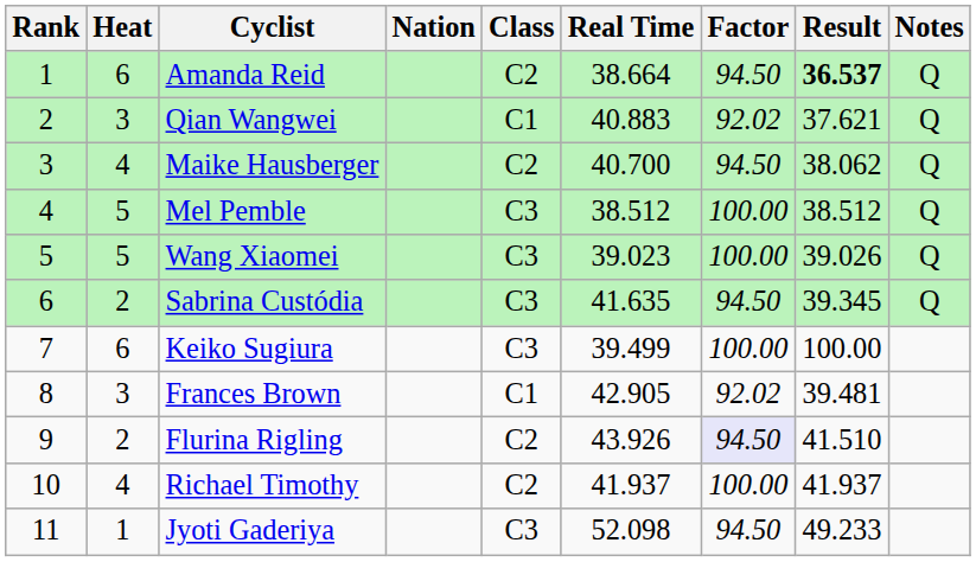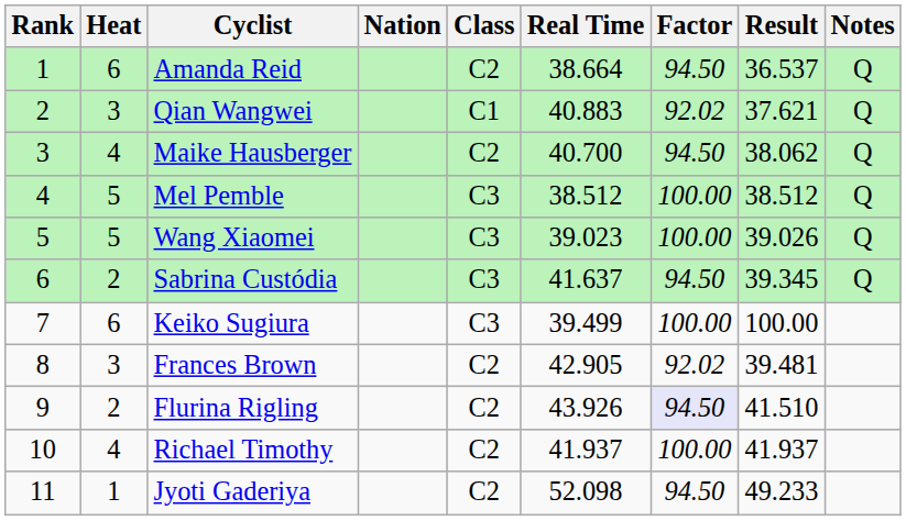 <table class="wikitable sortable" style="text-align:center;">
 <tr>
 <th>Rank</th>
 <th>Heat</th>
 <th>Cyclist</th>
 <th>Nation</th>
 <th>Class</th>
 <th>Real Time</th>
 <th>Factor</th>
 <th>Result</th>
 <th>Notes</th>
 </tr>
 <tr bgcolor=bbf3bb>
 <td>1</td>
 <td>6</td>
 <td align=left><a href='#'>Amanda Reid</a></td>
 <td align=left></td>
 <td>C2</td>
 <td>38.664</td>
 <td><em>94.50</em></td>
-<td><strong>36.537</strong></td>
+<td>36.537</td>
 <td>Q</td>
 </tr>
 <tr bgcolor=bbf3bb>
 <td>2</td>
 <td>3</td>
 <td align=left><a href='#'>Qian Wangwei</a></td>
 <td align=left></td>
 <td>C1</td>
 <td>40.883 </td>
 <td><em>92.02</em></td>
 <td>37.621</td>
 <td>Q</td>
 </tr>
 <tr bgcolor=bbf3bb>
 <td>3</td>
 <td>4</td>
 <td align=left><a href='#'>Maike Hausberger</a></td>
 <td align=left></td>
 <td>C2</td>
 <td>40.700</td>
 <td><em>94.50</em></td>
 <td>38.062</td>
 <td>Q</td>
 </tr>
 <tr bgcolor=bbf3bb>
 <td>4</td>
 <td>5</td>
 <td align=left><a href='#'>Mel Pemble</a></td>
 <td align=left></td>
 <td>C3</td>
 <td>38.512 </td>
 <td><em>100.00</em></td>
 <td>38.512</td>
 <td>Q</td>
 </tr>
 <tr bgcolor=bbf3bb>
 <td>5</td>
 <td>5</td>
 <td align=left><a href='#'>Wang Xiaomei</a></td>
 <td align=left></td>
 <td>C3</td>
 <td>39.023</td>
 <td><em>100.00</em></td>
 <td>39.026</td>
 <td>Q</td>
 </tr>
 <tr bgcolor=bbf3bb>
 <td>6</td>
 <td>2</td>
 <td align=left><a href='#'>Sabrina Custódia</a></td>
 <td align=left></td>
 <td>C3</td>
-<td>41.635</td>
+<td>41.637</td>
 <td><em>94.50</em></td>
 <td>39.345</td>
 <td>Q</td>
 </tr>
 <tr>
 <td>7</td>
 <td>6</td>
 <td align=left><a href='#'>Keiko Sugiura</a></td>
 <td align=left></td>
 <td>C3</td>
 <td>39.499</td>
 <td><em>100.00</em></td>
 <td>100.00</td>
 <td></td>
 </tr>
 <tr>
 <td>8</td>
 <td>3</td>
 <td align=left><a href='#'>Frances Brown</a></td>
 <td align=left></td>
-<td>C1</td>
+<td>C2</td>
 <td>42.905</td>
 <td><em>92.02</em></td>
 <td>39.481</td>
 <td></td>
 </tr>
 <tr>
 <td>9</td>
 <td>2</td>
 <td align=left><a href='#'>Flurina Rigling</a></td>
 <td align=left></td>
 <td>C2</td>
 <td>43.926</td>
 <td style="background: lavender;"><em>94.50</em></td>
 <td>41.510</td>
 <td></td>
 </tr>
 <tr>
 <td>10</td>
 <td>4</td>
 <td align=left><a href='#'>Richael Timothy</a></td>
 <td align=left></td>
 <td>C2</td>
 <td>41.937</td>
 <td><em>100.00</em></td>
 <td>41.937</td>
 <td></td>
 </tr>
 <tr>
 <td>11</td>
 <td>1</td>
 <td align=left><a href='#'>Jyoti Gaderiya</a></td>
 <td align=left></td>
-<td>C3</td>
+<td>C2</td>
 <td>52.098</td>
 <td><em>94.50</em></td>
 <td>49.233</td>
 <td></td>
 </tr>
 </table>
